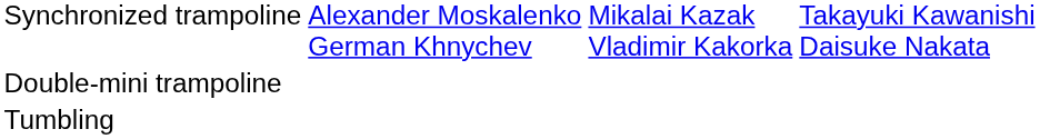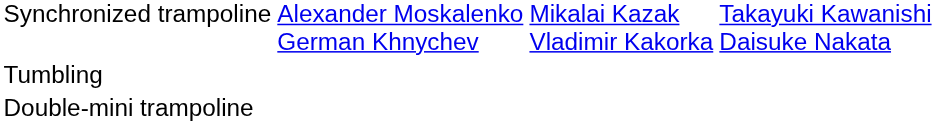 <table>
 <tr>
 <td>Synchronized trampoline<br></td>
 <td><br><a href='#'>Alexander Moskalenko</a><br><a href='#'>German Khnychev</a></td>
 <td><br><a href='#'>Mikalai Kazak</a><br><a href='#'>Vladimir Kakorka</a></td>
 <td><br><a href='#'>Takayuki Kawanishi</a><br><a href='#'>Daisuke Nakata</a></td>
 </tr>
 <tr>
+<td>Tumbling<br></td>
+<td></td>
+<td></td>
+<td></td>
+</tr>
+<tr>
 <td>Double-mini trampoline<br></td>
 <td></td>
 <td></td>
 <td></td>
 </tr>
-<tr>
-<td>Tumbling<br></td>
-<td></td>
-<td></td>
-<td></td>
-</tr>
 </table>
